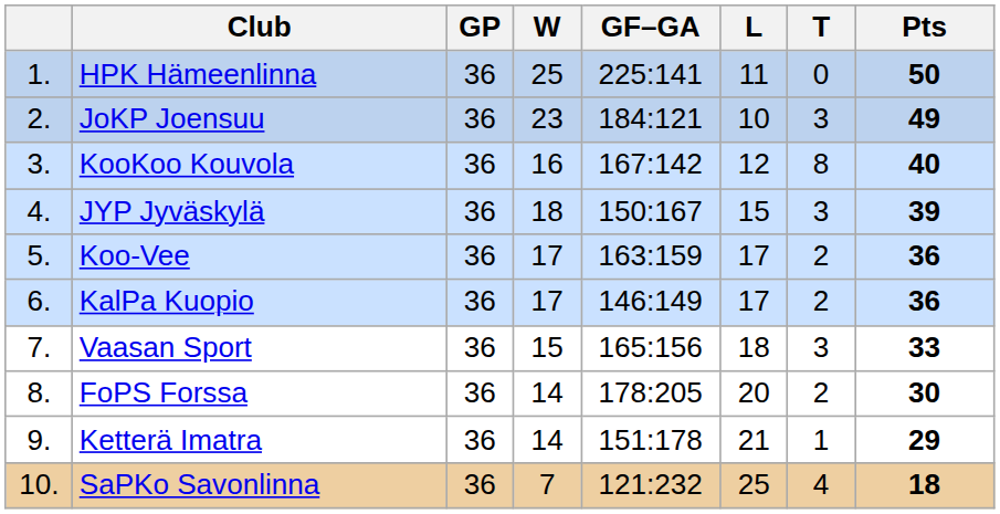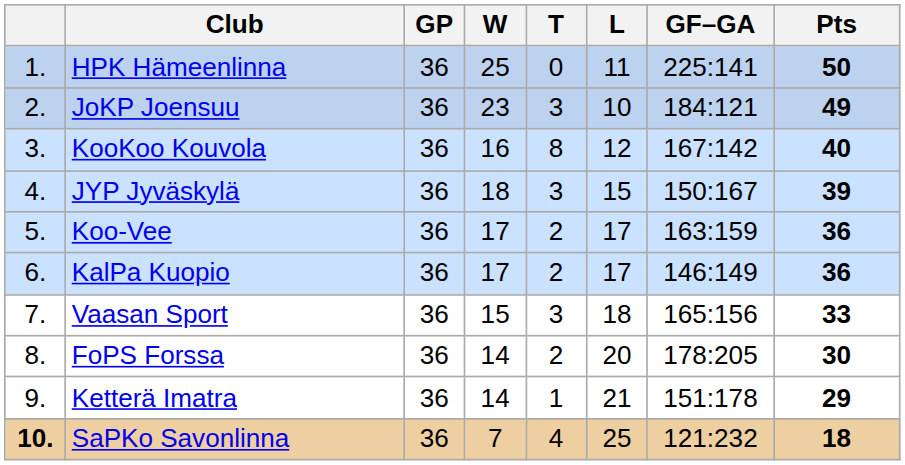 <table class="wikitable">
 <tr>
 <th width="30"></th>
 <th width="200">Club</th>
 <th width="30">GP</th>
 <th width="30">W</th>
+<th width="30">T</th>
+<th width="30">L</th>
 <th width="70">GF–GA</th>
-<th width="30">L</th>
-<th width="30">T</th>
 <th width="70">Pts</th>
 </tr>
 <tr bgcolor="#BCD2EE" align="center">
 <td>1.</td>
 <td align="left"><a href='#'>HPK Hämeenlinna</a></td>
 <td>36</td>
 <td>25</td>
+<td>0</td>
+<td>11</td>
 <td>225:141</td>
-<td>11</td>
-<td>0</td>
 <td><strong>50</strong></td>
 </tr>
 <tr bgcolor="#BCD2EE" align="center">
 <td>2.</td>
 <td align="left"><a href='#'>JoKP Joensuu</a></td>
 <td>36</td>
 <td>23</td>
+<td>3</td>
+<td>10</td>
 <td>184:121</td>
-<td>10</td>
-<td>3</td>
 <td><strong>49</strong></td>
 </tr>
 <tr bgcolor="#CAE1FF" align="center">
 <td>3.</td>
 <td align="left"><a href='#'>KooKoo Kouvola</a></td>
 <td>36</td>
 <td>16</td>
+<td>8</td>
+<td>12</td>
 <td>167:142</td>
-<td>12</td>
-<td>8</td>
 <td><strong>40</strong></td>
 </tr>
 <tr bgcolor="#CAE1FF" align="center">
 <td>4.</td>
 <td align="left"><a href='#'>JYP Jyväskylä</a></td>
 <td>36</td>
 <td>18</td>
+<td>3</td>
+<td>15</td>
 <td>150:167</td>
-<td>15</td>
-<td>3</td>
 <td><strong>39</strong></td>
 </tr>
 <tr bgcolor="#CAE1FF" align="center">
 <td>5.</td>
 <td align="left"><a href='#'>Koo-Vee</a></td>
 <td>36</td>
 <td>17</td>
+<td>2</td>
+<td>17</td>
 <td>163:159</td>
-<td>17</td>
-<td>2</td>
 <td><strong>36</strong></td>
 </tr>
 <tr bgcolor="#CAE1FF" align="center">
 <td>6.</td>
 <td align="left"><a href='#'>KalPa Kuopio</a></td>
 <td>36</td>
 <td>17</td>
+<td>2</td>
+<td>17</td>
 <td>146:149</td>
-<td>17</td>
-<td>2</td>
 <td><strong>36</strong></td>
 </tr>
 <tr bgcolor="#FFFFFF" align="center">
 <td>7.</td>
 <td align="left"><a href='#'>Vaasan Sport</a></td>
 <td>36</td>
 <td>15</td>
+<td>3</td>
+<td>18</td>
 <td>165:156</td>
-<td>18</td>
-<td>3</td>
 <td><strong>33</strong></td>
 </tr>
 <tr bgcolor="#FFFFFF" align="center">
 <td>8.</td>
 <td align="left"><a href='#'>FoPS Forssa</a></td>
 <td>36</td>
 <td>14</td>
+<td>2</td>
+<td>20</td>
 <td>178:205</td>
-<td>20</td>
-<td>2</td>
 <td><strong>30</strong></td>
 </tr>
 <tr bgcolor="#FFFFFF" align="center">
 <td>9.</td>
 <td align="left"><a href='#'>Ketterä Imatra</a></td>
 <td>36</td>
 <td>14</td>
+<td>1</td>
+<td>21</td>
 <td>151:178</td>
-<td>21</td>
-<td>1</td>
 <td><strong>29</strong></td>
 </tr>
 <tr bgcolor="#EECFA1" align="center">
-<td>10.</td>
+<td><strong>10.</strong></td>
 <td align="left"><a href='#'>SaPKo Savonlinna</a></td>
 <td>36</td>
 <td>7</td>
+<td>4</td>
+<td>25</td>
 <td>121:232</td>
-<td>25</td>
-<td>4</td>
 <td><strong>18</strong></td>
 </tr>
 </table>
